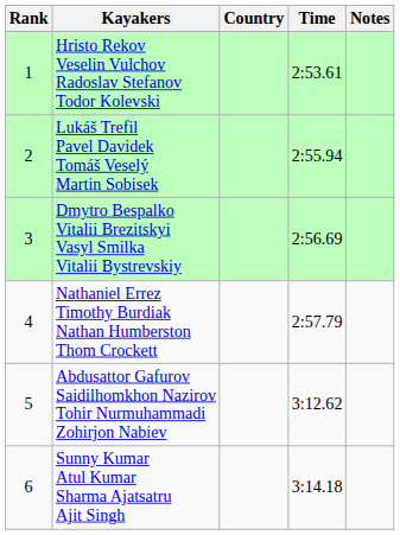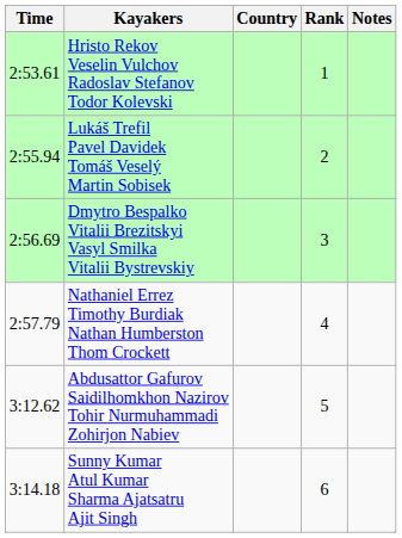 <table class="wikitable" style="text-align:center">
 <tr>
-<th>Rank</th>
+<th>Time</th>
 <th>Kayakers</th>
 <th>Country</th>
-<th>Time</th>
+<th>Rank</th>
 <th>Notes</th>
 </tr>
 <tr bgcolor=bbffbb>
-<td>1</td>
+<td>2:53.61</td>
 <td align="left"><a href='#'>Hristo Rekov</a><br><a href='#'>Veselin Vulchov</a><br><a href='#'>Radoslav Stefanov</a><br><a href='#'>Todor Kolevski</a></td>
 <td align="left"></td>
-<td>2:53.61</td>
+<td>1</td>
 <td></td>
 </tr>
 <tr bgcolor=bbffbb>
-<td>2</td>
+<td>2:55.94</td>
 <td align="left"><a href='#'>Lukáš Trefil</a><br><a href='#'>Pavel Davidek</a><br><a href='#'>Tomáš Veselý</a><br><a href='#'>Martin Sobisek</a></td>
 <td align="left"></td>
-<td>2:55.94</td>
+<td>2</td>
 <td></td>
 </tr>
 <tr bgcolor=bbffbb>
-<td>3</td>
+<td>2:56.69</td>
 <td align="left"><a href='#'>Dmytro Bespalko</a><br><a href='#'>Vitalii Brezitskyi</a><br><a href='#'>Vasyl Smilka</a><br><a href='#'>Vitalii Bystrevskiy</a></td>
 <td align="left"></td>
-<td>2:56.69</td>
+<td>3</td>
 <td></td>
 </tr>
 <tr>
-<td>4</td>
+<td>2:57.79</td>
 <td align="left"><a href='#'>Nathaniel Errez</a><br><a href='#'>Timothy Burdiak</a><br><a href='#'>Nathan Humberston</a><br><a href='#'>Thom Crockett</a></td>
 <td align="left"></td>
-<td>2:57.79</td>
+<td>4</td>
 <td></td>
 </tr>
 <tr>
-<td>5</td>
+<td>3:12.62</td>
 <td align="left"><a href='#'>Abdusattor Gafurov</a><br><a href='#'>Saidilhomkhon Nazirov</a><br><a href='#'>Tohir Nurmuhammadi</a><br><a href='#'>Zohirjon Nabiev</a></td>
 <td align="left"></td>
-<td>3:12.62</td>
+<td>5</td>
 <td></td>
 </tr>
 <tr>
-<td>6</td>
+<td>3:14.18</td>
 <td align="left"><a href='#'>Sunny Kumar</a><br><a href='#'>Atul Kumar</a><br><a href='#'>Sharma Ajatsatru</a><br><a href='#'>Ajit Singh</a></td>
 <td align="left"></td>
-<td>3:14.18</td>
+<td>6</td>
 <td></td>
 </tr>
 </table>
